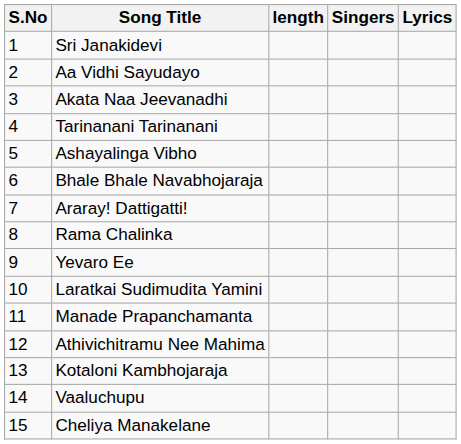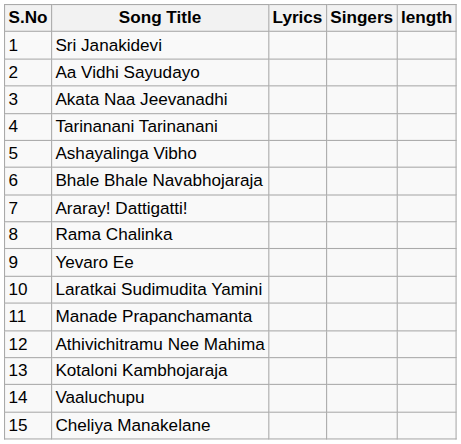 <table class="wikitable">
 <tr>
 <th>S.No</th>
 <th>Song Title</th>
+<th>Lyrics</th>
+<th>Singers</th>
 <th>length</th>
-<th>Singers</th>
-<th>Lyrics</th>
 </tr>
 <tr>
 <td>1</td>
 <td>Sri Janakidevi</td>
 <td></td>
 <td></td>
 <td></td>
 </tr>
 <tr>
 <td>2</td>
 <td>Aa Vidhi Sayudayo</td>
 <td></td>
 <td></td>
 <td></td>
 </tr>
 <tr>
 <td>3</td>
 <td>Akata Naa Jeevanadhi</td>
 <td></td>
 <td></td>
 <td></td>
 </tr>
 <tr>
 <td>4</td>
 <td>Tarinanani Tarinanani</td>
 <td></td>
 <td></td>
 <td></td>
 </tr>
 <tr>
 <td>5</td>
 <td>Ashayalinga Vibho</td>
 <td></td>
 <td></td>
 <td></td>
 </tr>
 <tr>
 <td>6</td>
 <td>Bhale Bhale Navabhojaraja</td>
 <td></td>
 <td></td>
 <td></td>
 </tr>
 <tr>
 <td>7</td>
 <td>Araray! Dattigatti!</td>
 <td></td>
 <td></td>
 <td></td>
 </tr>
 <tr>
 <td>8</td>
 <td>Rama Chalinka</td>
 <td></td>
 <td></td>
 <td></td>
 </tr>
 <tr>
 <td>9</td>
 <td>Yevaro Ee</td>
 <td></td>
 <td></td>
 <td></td>
 </tr>
 <tr>
 <td>10</td>
 <td>Laratkai Sudimudita Yamini</td>
 <td></td>
 <td></td>
 <td></td>
 </tr>
 <tr>
 <td>11</td>
 <td>Manade Prapanchamanta</td>
 <td></td>
 <td></td>
 <td></td>
 </tr>
 <tr>
 <td>12</td>
 <td>Athivichitramu Nee Mahima</td>
 <td></td>
 <td></td>
 <td></td>
 </tr>
 <tr>
 <td>13</td>
 <td>Kotaloni Kambhojaraja</td>
 <td></td>
 <td></td>
 <td></td>
 </tr>
 <tr>
 <td>14</td>
 <td>Vaaluchupu</td>
 <td></td>
 <td></td>
 <td></td>
 </tr>
 <tr>
 <td>15</td>
 <td>Cheliya Manakelane</td>
 <td></td>
 <td></td>
 <td></td>
 </tr>
 </table>
